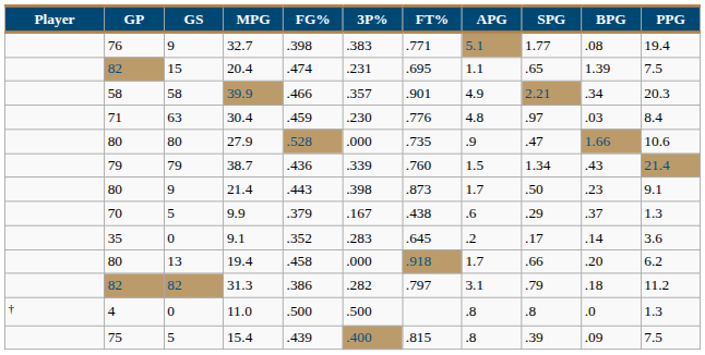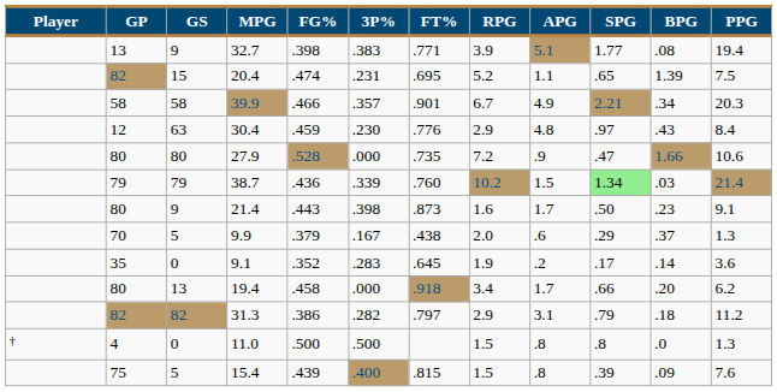 <table class="wikitable sortable" style="font-size: 90%">
 <tr>
 <th style="background: #004874 ; color:#FFFFFF; border-top:#BA8545 3px solid; border-bottom:#BA8545 3px solid;"  width="10%">Player</th>
 <th style="background: #004874 ; color:#FFFFFF; border-top:#BA8545 3px solid; border-bottom:#BA8545 3px solid;" width="6%">GP</th>
 <th style="background: #004874 ; color:#FFFFFF; border-top:#BA8545 3px solid; border-bottom:#BA8545 3px solid;" width="6%">GS</th>
 <th style="background: #004874 ; color:#FFFFFF; border-top:#BA8545 3px solid; border-bottom:#BA8545 3px solid;" width="6%">MPG</th>
 <th style="background: #004874 ; color:#FFFFFF; border-top:#BA8545 3px solid; border-bottom:#BA8545 3px solid;" width="6%">FG%</th>
 <th style="background: #004874 ; color:#FFFFFF; border-top:#BA8545 3px solid; border-bottom:#BA8545 3px solid;" width="6%">3P%</th>
 <th style="background: #004874 ; color:#FFFFFF; border-top:#BA8545 3px solid; border-bottom:#BA8545 3px solid;" width="6%">FT%</th>
+<th style="background: #004874 ; color:#FFFFFF; border-top:#BA8545 3px solid; border-bottom:#BA8545 3px solid;" width="6%">RPG</th>
 <th style="background: #004874 ; color:#FFFFFF; border-top:#BA8545 3px solid; border-bottom:#BA8545 3px solid;" width="6%">APG</th>
 <th style="background: #004874 ; color:#FFFFFF; border-top:#BA8545 3px solid; border-bottom:#BA8545 3px solid;" width="6%">SPG</th>
 <th style="background: #004874 ; color:#FFFFFF; border-top:#BA8545 3px solid; border-bottom:#BA8545 3px solid;" width="6%">BPG</th>
 <th style="background: #004874 ; color:#FFFFFF; border-top:#BA8545 3px solid; border-bottom:#BA8545 3px solid;" width="6%">PPG</th>
 </tr>
 <tr>
 <td></td>
-<td>76</td>
+<td>13</td>
 <td>9</td>
 <td>32.7</td>
 <td>.398</td>
 <td>.383</td>
 <td>.771</td>
+<td>3.9</td>
 <td style="background:#bc9b6a;color:#004f83;">5.1</td>
 <td>1.77</td>
 <td>.08</td>
 <td>19.4</td>
 </tr>
 <tr>
 <td></td>
 <td style="background:#bc9b6a;color:#004f83;">82</td>
 <td>15</td>
 <td>20.4</td>
 <td>.474</td>
 <td>.231</td>
 <td>.695</td>
+<td>5.2</td>
 <td>1.1</td>
 <td>.65</td>
 <td>1.39</td>
 <td>7.5</td>
 </tr>
 <tr>
 <td></td>
 <td>58</td>
 <td>58</td>
 <td style="background:#bc9b6a;color:#004f83;">39.9</td>
 <td>.466</td>
 <td>.357</td>
 <td>.901</td>
+<td>6.7</td>
 <td>4.9</td>
 <td style="background:#bc9b6a;color:#004f83;">2.21</td>
 <td>.34</td>
 <td>20.3</td>
 </tr>
 <tr>
 <td></td>
-<td>71</td>
+<td>12</td>
 <td>63</td>
 <td>30.4</td>
 <td>.459</td>
 <td>.230</td>
 <td>.776</td>
+<td>2.9</td>
 <td>4.8</td>
 <td>.97</td>
-<td>.03</td>
+<td>.43</td>
 <td>8.4</td>
 </tr>
 <tr>
 <td></td>
 <td>80</td>
 <td>80</td>
 <td>27.9</td>
 <td style="background:#bc9b6a;color:#004f83;">.528</td>
 <td>.000</td>
 <td>.735</td>
+<td>7.2</td>
 <td>.9</td>
 <td>.47</td>
 <td style="background:#bc9b6a;color:#004f83;">1.66</td>
 <td>10.6</td>
 </tr>
 <tr>
 <td></td>
 <td>79</td>
 <td>79</td>
 <td>38.7</td>
 <td>.436</td>
 <td>.339</td>
 <td>.760</td>
+<td style="background:#bc9b6a;color:#004f83;">10.2</td>
 <td>1.5</td>
-<td>1.34</td>
-<td>.43</td>
+<td style="background: lightgreen;">1.34</td>
+<td>.03</td>
 <td style="background:#bc9b6a;color:#004f83;">21.4</td>
 </tr>
 <tr>
 <td></td>
 <td>80</td>
 <td>9</td>
 <td>21.4</td>
 <td>.443</td>
 <td>.398</td>
 <td>.873</td>
+<td>1.6</td>
 <td>1.7</td>
 <td>.50</td>
 <td>.23</td>
 <td>9.1</td>
 </tr>
 <tr>
 <td></td>
 <td>70</td>
 <td>5</td>
 <td>9.9</td>
 <td>.379</td>
 <td>.167</td>
 <td>.438</td>
+<td>2.0</td>
 <td>.6</td>
 <td>.29</td>
 <td>.37</td>
 <td>1.3</td>
 </tr>
 <tr>
 <td></td>
 <td>35</td>
 <td>0</td>
 <td>9.1</td>
 <td>.352</td>
 <td>.283</td>
 <td>.645</td>
+<td>1.9</td>
 <td>.2</td>
 <td>.17</td>
 <td>.14</td>
 <td>3.6</td>
 </tr>
 <tr>
 <td></td>
 <td>80</td>
 <td>13</td>
 <td>19.4</td>
 <td>.458</td>
 <td>.000</td>
 <td style="background:#bc9b6a;color:#004f83;">.918</td>
+<td>3.4</td>
 <td>1.7</td>
 <td>.66</td>
 <td>.20</td>
 <td>6.2</td>
 </tr>
 <tr>
 <td></td>
 <td style="background:#bc9b6a;color:#004f83;">82</td>
 <td style="background:#bc9b6a;color:#004f83;">82</td>
 <td>31.3</td>
 <td>.386</td>
 <td>.282</td>
 <td>.797</td>
+<td>2.9</td>
 <td>3.1</td>
 <td>.79</td>
 <td>.18</td>
 <td>11.2</td>
 </tr>
 <tr>
 <td><sup>†</sup></td>
 <td>4</td>
 <td>0</td>
 <td>11.0</td>
 <td>.500</td>
 <td>.500</td>
 <td></td>
+<td>1.5</td>
 <td>.8</td>
 <td>.8</td>
 <td>.0</td>
 <td>1.3</td>
 </tr>
 <tr>
 <td></td>
 <td>75</td>
 <td>5</td>
 <td>15.4</td>
 <td>.439</td>
 <td style="background:#bc9b6a;color:#004f83;">.400</td>
 <td>.815</td>
+<td>1.5</td>
 <td>.8</td>
 <td>.39</td>
 <td>.09</td>
-<td>7.5</td>
+<td>7.6</td>
 </tr>
 </table>
